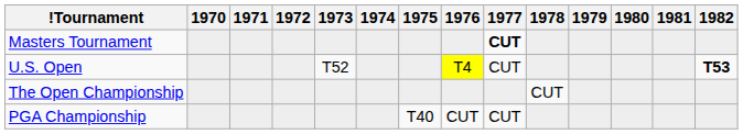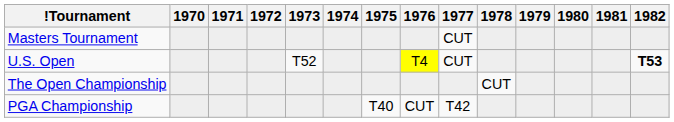 <table class="wikitable" style="font-size:95%;text-align:center;">
 <tr>
 <th>!Tournament</th>
 <th>1970</th>
 <th>1971</th>
 <th>1972</th>
 <th>1973</th>
 <th>1974</th>
 <th>1975</th>
 <th>1976</th>
 <th>1977</th>
 <th>1978</th>
 <th>1979</th>
 <th>1980</th>
 <th>1981</th>
 <th>1982</th>
 </tr>
 <tr>
 <td align=left><a href='#'>Masters Tournament</a></td>
 <td style="background:#eeeeee;"></td>
 <td style="background:#eeeeee;"></td>
 <td style="background:#eeeeee;"></td>
 <td style="background:#eeeeee;"></td>
 <td style="background:#eeeeee;"></td>
 <td style="background:#eeeeee;"></td>
 <td style="background:#eeeeee;"></td>
-<td><strong>CUT</strong></td>
+<td>CUT</td>
 <td style="background:#eeeeee;"></td>
 <td style="background:#eeeeee;"></td>
 <td style="background:#eeeeee;"></td>
 <td style="background:#eeeeee;"></td>
 <td style="background:#eeeeee;"></td>
 </tr>
 <tr>
 <td align=left><a href='#'>U.S. Open</a></td>
 <td style="background:#eeeeee;"></td>
 <td style="background:#eeeeee;"></td>
 <td style="background:#eeeeee;"></td>
 <td>T52</td>
 <td style="background:#eeeeee;"></td>
 <td style="background:#eeeeee;"></td>
 <td style="background:yellow;">T4</td>
 <td>CUT</td>
 <td style="background:#eeeeee;"></td>
 <td style="background:#eeeeee;"></td>
 <td style="background:#eeeeee;"></td>
 <td style="background:#eeeeee;"></td>
 <td><strong>T53</strong></td>
 </tr>
 <tr>
 <td align=left><a href='#'>The Open Championship</a></td>
 <td style="background:#eeeeee;"></td>
 <td style="background:#eeeeee;"></td>
 <td style="background:#eeeeee;"></td>
 <td style="background:#eeeeee;"></td>
 <td style="background:#eeeeee;"></td>
 <td style="background:#eeeeee;"></td>
 <td style="background:#eeeeee;"></td>
 <td style="background:#eeeeee;"></td>
 <td>CUT</td>
 <td style="background:#eeeeee;"></td>
 <td style="background:#eeeeee;"></td>
 <td style="background:#eeeeee;"></td>
 <td style="background:#eeeeee;"></td>
 </tr>
 <tr>
 <td align=left><a href='#'>PGA Championship</a></td>
 <td style="background:#eeeeee;"></td>
 <td style="background:#eeeeee;"></td>
 <td style="background:#eeeeee;"></td>
 <td style="background:#eeeeee;"></td>
 <td style="background:#eeeeee;"></td>
 <td>T40</td>
 <td>CUT</td>
-<td>CUT</td>
+<td>T42</td>
 <td style="background:#eeeeee;"></td>
 <td style="background:#eeeeee;"></td>
 <td style="background:#eeeeee;"></td>
 <td style="background:#eeeeee;"></td>
 <td style="background:#eeeeee;"></td>
 </tr>
 </table>
